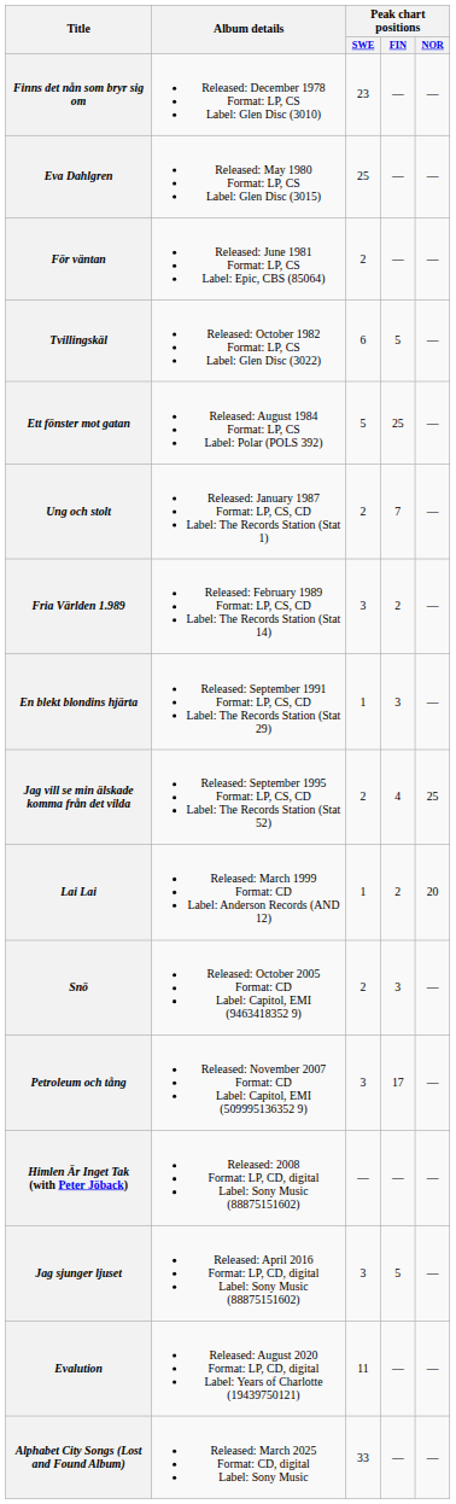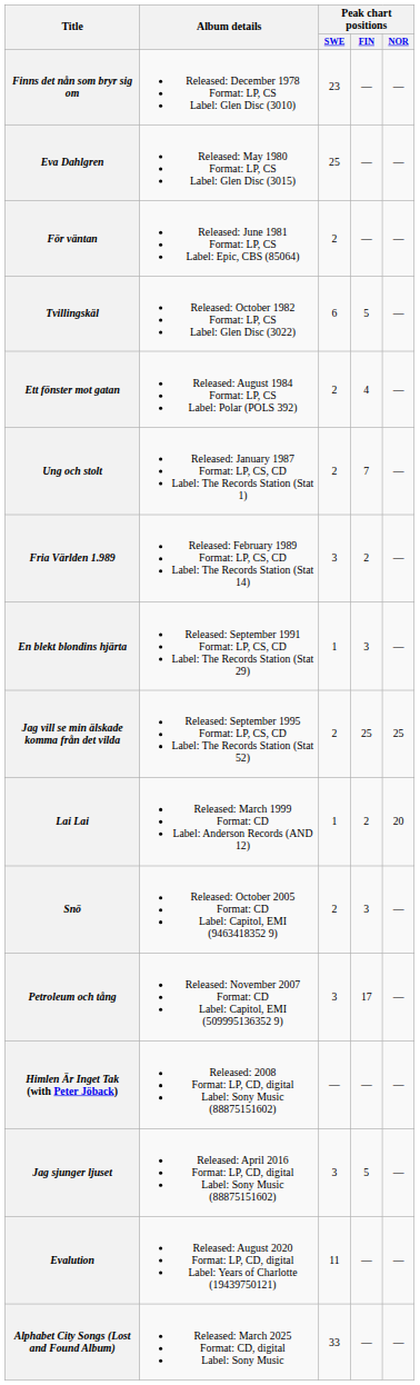 <table class="wikitable plainrowheaders" style="text-align:center;" border="1">
 <tr>
 <th scope="col" rowspan="2" style="width:12em;">Title</th>
 <th scope="col" rowspan="2" style="width:16em;">Album details</th>
 <th scope="col" colspan="3">Peak chart<br>positions</th>
 </tr>
 <tr>
 <th scope="col" style="width:3em; font-size:85%"><a href='#'>SWE</a><br></th>
 <th scope="col" style="width:3em; font-size:85%"><a href='#'>FIN</a></th>
 <th scope="col" style="width:3em; font-size:85%"><a href='#'>NOR</a></th>
 </tr>
 <tr>
 <th scope="row"><em>Finns det nån som bryr sig om</em></th>
 <td><br><ul><li>Released: December 1978</li><li>Format: LP, CS</li><li>Label: Glen Disc (3010)</li></ul></td>
 <td>23</td>
 <td>—</td>
 <td>—</td>
 </tr>
 <tr>
 <th scope="row"><em>Eva Dahlgren</em></th>
 <td><br><ul><li>Released: May 1980</li><li>Format: LP, CS</li><li>Label: Glen Disc (3015)</li></ul></td>
 <td>25</td>
 <td>—</td>
 <td>—</td>
 </tr>
 <tr>
 <th scope="row"><em>För väntan</em></th>
 <td><br><ul><li>Released: June 1981</li><li>Format: LP, CS</li><li>Label: Epic, CBS (85064)</li></ul></td>
 <td>2</td>
 <td>—</td>
 <td>—</td>
 </tr>
 <tr>
 <th scope="row"><em>Tvillingskäl</em></th>
 <td><br><ul><li>Released: October 1982</li><li>Format: LP, CS</li><li>Label: Glen Disc (3022)</li></ul></td>
 <td>6</td>
 <td>5</td>
 <td>—</td>
 </tr>
 <tr>
 <th scope="row"><em>Ett fönster mot gatan</em></th>
 <td><br><ul><li>Released: August 1984</li><li>Format: LP, CS</li><li>Label: Polar (POLS 392)</li></ul></td>
-<td>5</td>
-<td>25</td>
+<td>2</td>
+<td>4</td>
 <td>—</td>
 </tr>
 <tr>
 <th scope="row"><em>Ung och stolt</em></th>
 <td><br><ul><li>Released: January 1987</li><li>Format: LP, CS, CD</li><li>Label: The Records Station (Stat 1)</li></ul></td>
 <td>2</td>
 <td>7</td>
 <td>—</td>
 </tr>
 <tr>
 <th scope="row"><em>Fria Världen 1.989</em></th>
 <td><br><ul><li>Released: February 1989</li><li>Format: LP, CS, CD</li><li>Label: The Records Station (Stat 14)</li></ul></td>
 <td>3</td>
 <td>2</td>
 <td>—</td>
 </tr>
 <tr>
 <th scope="row"><em>En blekt blondins hjärta</em></th>
 <td><br><ul><li>Released: September 1991</li><li>Format: LP, CS, CD</li><li>Label: The Records Station (Stat 29)</li></ul></td>
 <td>1</td>
 <td>3</td>
 <td>—</td>
 </tr>
 <tr>
 <th scope="row"><em>Jag vill se min älskade komma från det vilda</em></th>
 <td><br><ul><li>Released: September 1995</li><li>Format: LP, CS, CD</li><li>Label: The Records Station (Stat 52)</li></ul></td>
 <td>2</td>
-<td>4</td>
+<td>25</td>
 <td>25</td>
 </tr>
 <tr>
 <th scope="row"><em>Lai Lai</em></th>
 <td><br><ul><li>Released: March 1999</li><li>Format: CD</li><li>Label: Anderson Records (AND 12)</li></ul></td>
 <td>1</td>
 <td>2</td>
 <td>20</td>
 </tr>
 <tr>
 <th scope="row"><em>Snö</em></th>
 <td><br><ul><li>Released: October 2005</li><li>Format: CD</li><li>Label: Capitol, EMI (9463418352 9)</li></ul></td>
 <td>2</td>
 <td>3</td>
 <td>—</td>
 </tr>
 <tr>
 <th scope="row"><em>Petroleum och tång</em></th>
 <td><br><ul><li>Released: November 2007</li><li>Format: CD</li><li>Label: Capitol, EMI (509995136352 9)</li></ul></td>
 <td>3</td>
 <td>17</td>
 <td>—</td>
 </tr>
 <tr>
 <th scope="row"><em>Himlen Är Inget Tak</em> <br> (with <a href='#'>Peter Jöback</a>)</th>
 <td><br><ul><li>Released: 2008</li><li>Format: LP, CD, digital</li><li>Label: Sony Music (88875151602)</li></ul></td>
 <td>—</td>
 <td>—</td>
 <td>—</td>
 </tr>
 <tr>
 <th scope="row"><em>Jag sjunger ljuset</em></th>
 <td><br><ul><li>Released: April 2016</li><li>Format: LP, CD, digital</li><li>Label: Sony Music (88875151602)</li></ul></td>
 <td>3</td>
 <td>5</td>
 <td>—</td>
 </tr>
 <tr>
 <th scope="row"><em>Evalution</em></th>
 <td><br><ul><li>Released: August 2020</li><li>Format: LP, CD, digital</li><li>Label: Years of Charlotte (19439750121)</li></ul></td>
 <td>11</td>
 <td>—</td>
 <td>—</td>
 </tr>
 <tr>
 <th scope="row"><em>Alphabet City Songs (Lost and Found Album)</em></th>
 <td><br><ul><li>Released: March 2025</li><li>Format: CD, digital</li><li>Label: Sony Music</li></ul></td>
 <td>33<br></td>
 <td>—</td>
 <td>—</td>
 </tr>
 </table>
